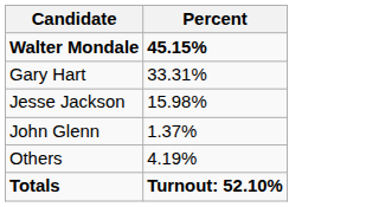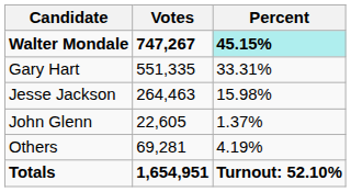 <table class="wikitable">
 <tr>
 <th>Candidate</th>
+<th>Votes</th>
 <th>Percent</th>
 </tr>
 <tr>
 <td><strong>Walter Mondale</strong></td>
-<td><strong>45.15%</strong></td>
+<td><strong>747,267</strong></td>
+<td style="background: paleturquoise;"><strong>45.15%</strong></td>
 </tr>
 <tr>
 <td>Gary Hart</td>
+<td>551,335</td>
 <td>33.31%</td>
 </tr>
 <tr>
 <td>Jesse Jackson</td>
+<td>264,463</td>
 <td>15.98%</td>
 </tr>
 <tr>
 <td>John Glenn</td>
+<td>22,605</td>
 <td>1.37%</td>
 </tr>
 <tr>
 <td>Others</td>
+<td>69,281</td>
 <td>4.19%</td>
 </tr>
 <tr>
 <td><strong>Totals</strong></td>
+<td><strong>1,654,951</strong></td>
 <td><strong>Turnout: 52.10%</strong></td>
 </tr>
 </table>
